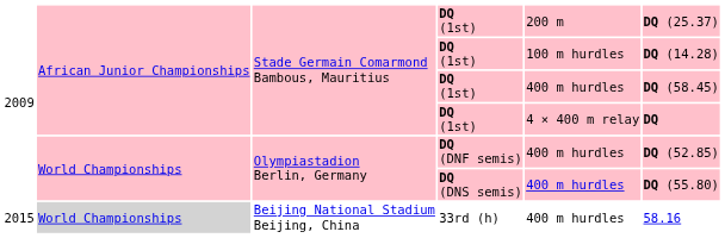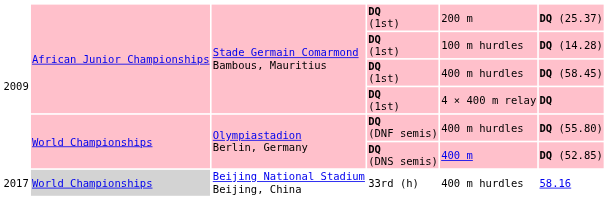 <table>
 <tr>
 <td rowspan=6>2009</td>
 <td rowspan=4 bgcolor=pink><a href='#'>African Junior Championships</a></td>
 <td rowspan=4 bgcolor=pink><a href='#'>Stade Germain Comarmond</a><br> Bambous, Mauritius</td>
 <td bgcolor=pink><strong>DQ</strong><br> (1st)</td>
 <td bgcolor=pink>200 m</td>
 <td bgcolor=pink><strong>DQ</strong> (25.37)</td>
 </tr>
 <tr>
 <td bgcolor=pink><strong>DQ</strong><br> (1st)</td>
 <td bgcolor=pink>100 m hurdles</td>
 <td bgcolor=pink><strong>DQ</strong> (14.28)</td>
 </tr>
 <tr>
 <td bgcolor=pink><strong>DQ</strong><br> (1st)</td>
 <td bgcolor=pink>400 m hurdles</td>
 <td bgcolor=pink><strong>DQ</strong> (58.45)</td>
 </tr>
 <tr>
 <td bgcolor=pink><strong>DQ</strong><br> (1st)</td>
 <td bgcolor=pink>4 × 400 m relay</td>
 <td bgcolor=pink><strong>DQ</strong></td>
 </tr>
 <tr>
 <td rowspan=2 bgcolor=pink><a href='#'>World Championships</a></td>
 <td rowspan=2 bgcolor=pink><a href='#'>Olympiastadion</a><br> Berlin, Germany</td>
 <td bgcolor=pink><strong>DQ</strong> <br>  (DNF semis)</td>
 <td bgcolor=pink>400 m hurdles</td>
+<td bgcolor=pink><strong>DQ</strong> (55.80)</td>
+</tr>
+<tr>
+<td bgcolor=pink><strong>DQ</strong> <br> (DNS semis)</td>
+<td bgcolor=pink><a href='#'>400 m</a></td>
 <td bgcolor=pink><strong>DQ</strong> (52.85)</td>
 </tr>
 <tr>
-<td bgcolor=pink><strong>DQ</strong> <br> (DNS semis)</td>
-<td bgcolor=pink><a href='#'>400 m hurdles</a></td>
-<td bgcolor=pink><strong>DQ</strong> (55.80)</td>
-</tr>
-<tr>
-<td>2015</td>
+<td>2017</td>
 <td style="background: lightgrey;"><a href='#'>World Championships</a></td>
 <td><a href='#'>Beijing National Stadium</a><br> Beijing, China</td>
 <td>33rd (h)</td>
 <td>400 m hurdles</td>
 <td><a href='#'>58.16</a></td>
 </tr>
 </table>
